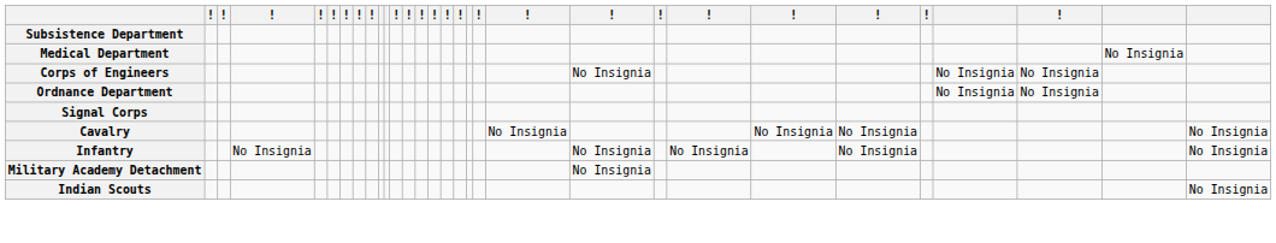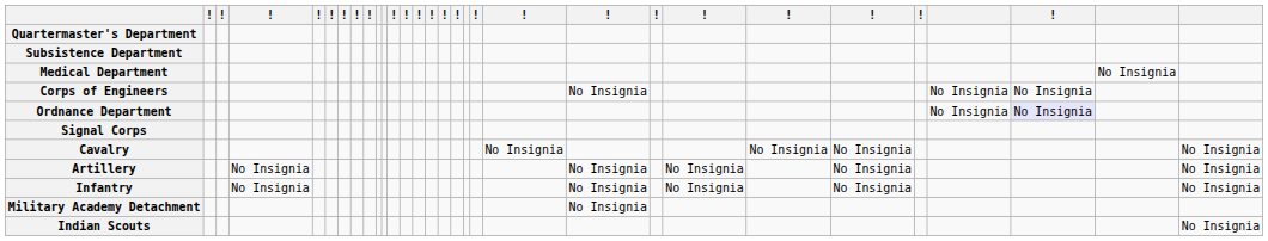 <table class="wikitable">
 <tr>
 <th></th>
 <th>!<small></small></th>
 <th>!<small></small></th>
 <th>!<small></small></th>
 <th>!<small></small></th>
 <th>!<small></small></th>
 <th>!<small></small></th>
 <th>!<small></small></th>
 <th>!<small></small></th>
 <th><small></small></th>
 <th><small></small></th>
 <th>!<small></small></th>
 <th>!<small></small></th>
 <th>!<small></small></th>
 <th>!<small></small></th>
 <th>!<small></small></th>
 <th>!<small></small></th>
 <th><small></small></th>
 <th>!<small></small></th>
 <th>!<small></small></th>
 <th>!<small></small></th>
 <th>!<small></small></th>
 <th>!<small></small></th>
 <th>!<small></small></th>
 <th>!<small></small></th>
 <th>!<small></small></th>
 <th><small></small></th>
 <th>!<small></small></th>
 <th><small></small></th>
 <th><small></small></th>
+</tr>
+<tr>
+<th>Quartermaster's Department</th>
+<td></td>
+<td></td>
+<td></td>
+<td></td>
+<td></td>
+<td></td>
+<td></td>
+<td></td>
+<td></td>
+<td></td>
+<td></td>
+<td></td>
+<td></td>
+<td></td>
+<td></td>
+<td></td>
+<td></td>
+<td></td>
+<td></td>
+<td></td>
+<td></td>
+<td></td>
+<td></td>
+<td></td>
+<td></td>
+<td></td>
+<td></td>
+<td></td>
+<td></td>
 </tr>
 <tr>
 <th>Subsistence Department</th>
 <td></td>
 <td></td>
 <td></td>
 <td></td>
 <td></td>
 <td></td>
 <td></td>
 <td></td>
 <td></td>
 <td></td>
 <td></td>
 <td></td>
 <td></td>
 <td></td>
 <td></td>
 <td></td>
 <td></td>
 <td></td>
 <td></td>
 <td></td>
 <td></td>
 <td></td>
 <td></td>
 <td></td>
 <td></td>
 <td></td>
 <td></td>
 <td></td>
 <td></td>
 </tr>
 <tr>
 <th>Medical Department</th>
 <td></td>
 <td></td>
 <td></td>
 <td></td>
 <td></td>
 <td></td>
 <td></td>
 <td></td>
 <td></td>
 <td></td>
 <td></td>
 <td></td>
 <td></td>
 <td></td>
 <td></td>
 <td></td>
 <td></td>
 <td></td>
 <td></td>
 <td></td>
 <td></td>
 <td></td>
 <td></td>
 <td></td>
 <td></td>
 <td></td>
 <td></td>
 <td>No Insignia</td>
 <td></td>
 </tr>
 <tr>
 <th>Corps of Engineers</th>
 <td></td>
 <td></td>
 <td></td>
 <td></td>
 <td></td>
 <td></td>
 <td></td>
 <td></td>
 <td></td>
 <td></td>
 <td></td>
 <td></td>
 <td></td>
 <td></td>
 <td></td>
 <td></td>
 <td></td>
 <td></td>
 <td></td>
 <td>No Insignia</td>
 <td></td>
 <td></td>
 <td></td>
 <td></td>
 <td></td>
 <td>No Insignia</td>
 <td>No Insignia</td>
 <td></td>
 <td></td>
 </tr>
 <tr>
 <th>Ordnance Department</th>
 <td></td>
 <td></td>
 <td></td>
 <td></td>
 <td></td>
 <td></td>
 <td></td>
 <td></td>
 <td></td>
 <td></td>
 <td></td>
 <td></td>
 <td></td>
 <td></td>
 <td></td>
 <td></td>
 <td></td>
 <td></td>
 <td></td>
 <td></td>
 <td></td>
 <td></td>
 <td></td>
 <td></td>
 <td></td>
 <td>No Insignia</td>
-<td>No Insignia</td>
+<td style="background: lavender;">No Insignia</td>
 <td></td>
 <td></td>
 </tr>
 <tr>
 <th>Signal Corps</th>
 <td></td>
 <td></td>
 <td></td>
 <td></td>
 <td></td>
 <td></td>
 <td></td>
 <td></td>
 <td></td>
 <td></td>
 <td></td>
 <td></td>
 <td></td>
 <td></td>
 <td></td>
 <td></td>
 <td></td>
 <td></td>
 <td></td>
 <td></td>
 <td></td>
 <td></td>
 <td></td>
 <td></td>
 <td></td>
 <td></td>
 <td></td>
 <td></td>
 <td></td>
 </tr>
 <tr>
 <th>Cavalry</th>
 <td></td>
 <td></td>
 <td></td>
 <td></td>
 <td></td>
 <td></td>
 <td></td>
 <td></td>
 <td></td>
 <td></td>
 <td></td>
 <td></td>
 <td></td>
 <td></td>
 <td></td>
 <td></td>
 <td></td>
 <td></td>
 <td>No Insignia</td>
 <td></td>
 <td></td>
 <td></td>
 <td>No Insignia</td>
+<td>No Insignia</td>
+<td></td>
+<td></td>
+<td></td>
+<td></td>
+<td>No Insignia</td>
+</tr>
+<tr>
+<th>Artillery</th>
+<td></td>
+<td></td>
+<td>No Insignia</td>
+<td></td>
+<td></td>
+<td></td>
+<td></td>
+<td></td>
+<td></td>
+<td></td>
+<td></td>
+<td></td>
+<td></td>
+<td></td>
+<td></td>
+<td></td>
+<td></td>
+<td></td>
+<td></td>
+<td>No Insignia</td>
+<td></td>
+<td>No Insignia</td>
+<td></td>
 <td>No Insignia</td>
 <td></td>
 <td></td>
 <td></td>
 <td></td>
 <td>No Insignia</td>
 </tr>
 <tr>
 <th>Infantry</th>
 <td></td>
 <td></td>
 <td>No Insignia</td>
 <td></td>
 <td></td>
 <td></td>
 <td></td>
 <td></td>
 <td></td>
 <td></td>
 <td></td>
 <td></td>
 <td></td>
 <td></td>
 <td></td>
 <td></td>
 <td></td>
 <td></td>
 <td></td>
 <td>No Insignia</td>
 <td></td>
 <td>No Insignia</td>
 <td></td>
 <td>No Insignia</td>
 <td></td>
 <td></td>
 <td></td>
 <td></td>
 <td>No Insignia</td>
 </tr>
 <tr>
 <th>Military Academy Detachment</th>
 <td></td>
 <td></td>
 <td></td>
 <td></td>
 <td></td>
 <td></td>
 <td></td>
 <td></td>
 <td></td>
 <td></td>
 <td></td>
 <td></td>
 <td></td>
 <td></td>
 <td></td>
 <td></td>
 <td></td>
 <td></td>
 <td></td>
 <td>No Insignia</td>
 <td></td>
 <td></td>
 <td></td>
 <td></td>
 <td></td>
 <td></td>
 <td></td>
 <td></td>
 <td></td>
 </tr>
 <tr>
 <th>Indian Scouts</th>
 <td></td>
 <td></td>
 <td></td>
 <td></td>
 <td></td>
 <td></td>
 <td></td>
 <td></td>
 <td></td>
 <td></td>
 <td></td>
 <td></td>
 <td></td>
 <td></td>
 <td></td>
 <td></td>
 <td></td>
 <td></td>
 <td></td>
 <td></td>
 <td></td>
 <td></td>
 <td></td>
 <td></td>
 <td></td>
 <td></td>
 <td></td>
 <td></td>
 <td>No Insignia</td>
 </tr>
 </table>
